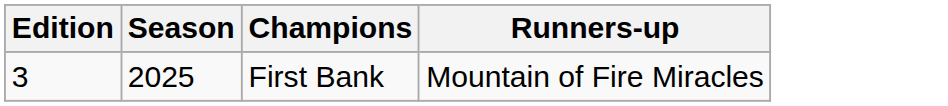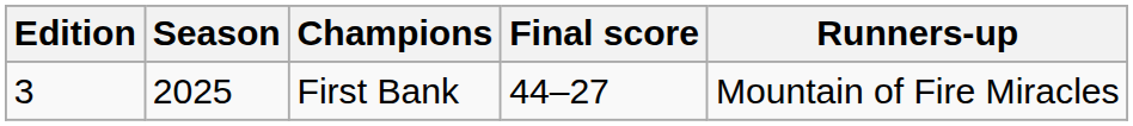 <table class="wikitable">
 <tr>
 <th>Edition</th>
 <th>Season</th>
 <th>Champions</th>
+<th>Final score</th>
 <th>Runners-up</th>
 </tr>
 <tr>
 <td>3</td>
 <td>2025</td>
 <td>First Bank</td>
+<td>44–27</td>
 <td>Mountain of Fire Miracles</td>
 </tr>
 </table>
